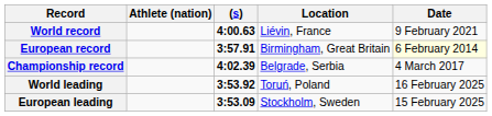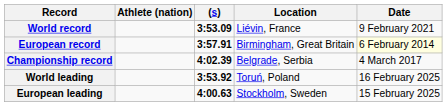 <table class="wikitable">
 <tr>
 <th scope="col">Record</th>
 <th scope="col">Athlete (nation)</th>
 <th scope="col"> (<a href='#'>s</a>)</th>
 <th scope="col">Location</th>
 <th scope="col">Date</th>
 </tr>
 <tr>
 <th scope="row"><a href='#'>World record</a></th>
 <td></td>
-<td align="center"><strong>4:00.63</strong></td>
+<td align="center"><strong>3:53.09</strong></td>
 <td><a href='#'>Liévin</a>, France</td>
 <td>9 February 2021</td>
 </tr>
 <tr>
 <th scope="row"><a href='#'>European record</a></th>
 <td></td>
 <td align="center"><strong>3:57.91</strong></td>
 <td><a href='#'>Birmingham</a>, Great Britain</td>
 <td style="background: lightyellow;">6 February 2014</td>
 </tr>
 <tr>
 <th scope="row"><a href='#'>Championship record</a></th>
 <td></td>
 <td align="center"><strong>4:02.39</strong></td>
 <td><a href='#'>Belgrade</a>, Serbia</td>
 <td>4 March 2017</td>
 </tr>
 <tr>
 <th scope="row">World leading</th>
 <td></td>
 <td align="center"><strong>3:53.92</strong></td>
 <td><a href='#'>Toruń</a>, Poland</td>
 <td>16 February 2025</td>
 </tr>
 <tr>
 <th scope="row">European leading</th>
 <td></td>
-<td align="center"><strong>3:53.09</strong></td>
+<td align="center"><strong>4:00.63</strong></td>
 <td><a href='#'>Stockholm</a>, Sweden</td>
 <td>15 February 2025</td>
 </tr>
 </table>
